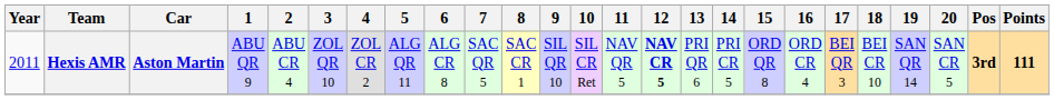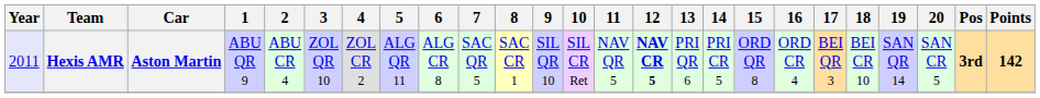 <table class="wikitable" border="1" style="text-align:center; font-size:90%;">
 <tr>
 <th>Year</th>
 <th>Team</th>
 <th>Car</th>
 <th>1</th>
 <th>2</th>
 <th>3</th>
 <th>4</th>
 <th>5</th>
 <th>6</th>
 <th>7</th>
 <th>8</th>
 <th>9</th>
 <th>10</th>
 <th>11</th>
 <th>12</th>
 <th>13</th>
 <th>14</th>
 <th>15</th>
 <th>16</th>
 <th>17</th>
 <th>18</th>
 <th>19</th>
 <th>20</th>
 <th>Pos</th>
 <th>Points</th>
 </tr>
 <tr>
-<td><a href='#'>2011</a></td>
+<td style="background: lavender;"><a href='#'>2011</a></td>
 <th><a href='#'>Hexis AMR</a></th>
 <th><a href='#'>Aston Martin</a></th>
 <td style="background:#CFCFFF;"><a href='#'>ABU<br>QR</a><br><small>9<br></small></td>
 <td style="background:#DFFFDF;"><a href='#'>ABU<br>CR</a><br><small>4<br></small></td>
 <td style="background:#CFCFFF;"><a href='#'>ZOL<br>QR</a><br><small>10<br></small></td>
 <td style="background:#DFDFDF;"><a href='#'>ZOL<br>CR</a><br><small>2<br></small></td>
 <td style="background:#CFCFFF;"><a href='#'>ALG<br>QR</a><br><small>11<br></small></td>
 <td style="background:#DFFFDF;"><a href='#'>ALG<br>CR</a><br><small>8<br></small></td>
 <td style="background:#DFFFDF;"><a href='#'>SAC<br>QR</a><br><small>5<br></small></td>
 <td style="background:#FFFFBF;"><a href='#'>SAC<br>CR</a><br><small>1<br></small></td>
 <td style="background:#CFCFFF;"><a href='#'>SIL<br>QR</a><br><small>10<br></small></td>
 <td style="background:#EFCFFF;"><a href='#'>SIL<br>CR</a><br><small>Ret<br></small></td>
 <td style="background:#DFFFDF;"><a href='#'>NAV<br>QR</a><br><small>5<br></small></td>
 <td style="background:#DFFFDF;"><strong><a href='#'>NAV<br>CR</a><br><small>5<br></small></strong></td>
 <td style="background:#DFFFDF;"><a href='#'>PRI<br>QR</a><br><small>6<br></small></td>
 <td style="background:#DFFFDF;"><a href='#'>PRI<br>CR</a><br><small>5<br></small></td>
 <td style="background:#CFCFFF;"><a href='#'>ORD<br>QR</a><br><small>8<br></small></td>
 <td style="background:#DFFFDF;"><a href='#'>ORD<br>CR</a><br><small>4<br></small></td>
 <td style="background:#FFDF9F;"><a href='#'>BEI<br>QR</a><br><small>3<br></small></td>
 <td style="background:#DFFFDF;"><a href='#'>BEI<br>CR</a><br><small>10<br></small></td>
 <td style="background:#CFCFFF;"><a href='#'>SAN<br>QR</a><br><small>14<br></small></td>
 <td style="background:#DFFFDF;"><a href='#'>SAN<br>CR</a><br><small>5<br></small></td>
 <td style="background:#FFDF9F;"><strong>3rd</strong></td>
-<td style="background:#FFDF9F;"><strong>111</strong></td>
+<td style="background:#FFDF9F;"><strong>142</strong></td>
 </tr>
 <tr>
 </tr>
 </table>
